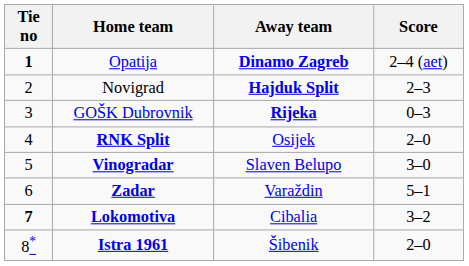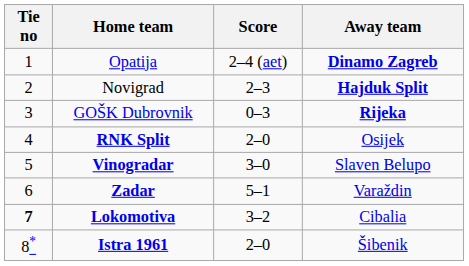 <table class="wikitable" style="text-align: center">
 <tr>
 <th width=40>Tie no</th>
 <th width=150>Home team</th>
+<th width=80>Score</th>
 <th width=150>Away team</th>
-<th width=80>Score</th>
 </tr>
 <tr>
-<td><strong>1</strong></td>
+<td>1</td>
 <td><a href='#'>Opatija</a></td>
+<td>2–4 (<a href='#'>aet</a>)</td>
 <td><strong><a href='#'>Dinamo Zagreb</a></strong></td>
-<td>2–4 (<a href='#'>aet</a>)</td>
 </tr>
 <tr>
 <td>2</td>
 <td>Novigrad</td>
+<td>2–3</td>
 <td><strong><a href='#'>Hajduk Split</a></strong></td>
-<td>2–3</td>
 </tr>
 <tr>
 <td>3</td>
 <td><a href='#'>GOŠK Dubrovnik</a></td>
+<td>0–3</td>
 <td><strong><a href='#'>Rijeka</a></strong></td>
-<td>0–3</td>
 </tr>
 <tr>
 <td>4</td>
 <td><strong><a href='#'>RNK Split</a></strong></td>
+<td>2–0</td>
 <td><a href='#'>Osijek</a></td>
-<td>2–0</td>
 </tr>
 <tr>
 <td>5</td>
 <td><strong><a href='#'>Vinogradar</a></strong></td>
+<td>3–0</td>
 <td><a href='#'>Slaven Belupo</a></td>
-<td>3–0</td>
 </tr>
 <tr>
 <td>6</td>
 <td><strong><a href='#'>Zadar</a></strong></td>
+<td>5–1</td>
 <td><a href='#'>Varaždin</a></td>
-<td>5–1</td>
 </tr>
 <tr>
 <td><strong>7</strong></td>
 <td><strong><a href='#'>Lokomotiva</a></strong></td>
+<td>3–2</td>
 <td><a href='#'>Cibalia</a></td>
-<td>3–2</td>
 </tr>
 <tr>
 <td>8<a href='#'><sup>*</sup></a></td>
 <td><strong><a href='#'>Istra 1961</a></strong></td>
+<td>2–0</td>
 <td><a href='#'>Šibenik</a></td>
-<td>2–0</td>
 </tr>
 </table>
